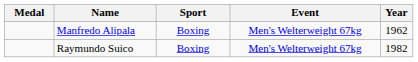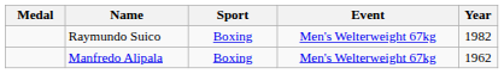 <table class="wikitable"  style="font-size:100%;  text-align:center;">
 <tr>
 <th width="65">Medal</th>
 <th width="140">Name</th>
 <th width="100">Sport</th>
 <th width="210">Event</th>
 <th width="40">Year</th>
 </tr>
 <tr>
 <td></td>
+<td align=left>Raymundo Suico</td>
+<td><a href='#'>Boxing</a></td>
+<td><a href='#'>Men's Welterweight 67kg</a></td>
+<td>1982</td>
+</tr>
+<tr>
+<td></td>
 <td align=left><a href='#'>Manfredo Alipala</a></td>
 <td><a href='#'>Boxing</a></td>
 <td><a href='#'>Men's Welterweight 67kg</a></td>
 <td>1962</td>
 </tr>
-<tr>
-<td></td>
-<td align=left>Raymundo Suico</td>
-<td><a href='#'>Boxing</a></td>
-<td><a href='#'>Men's Welterweight 67kg</a></td>
-<td>1982</td>
-</tr>
 </table>
